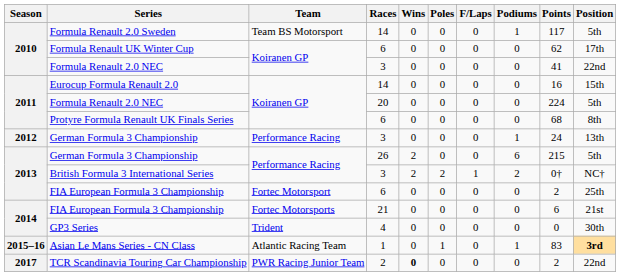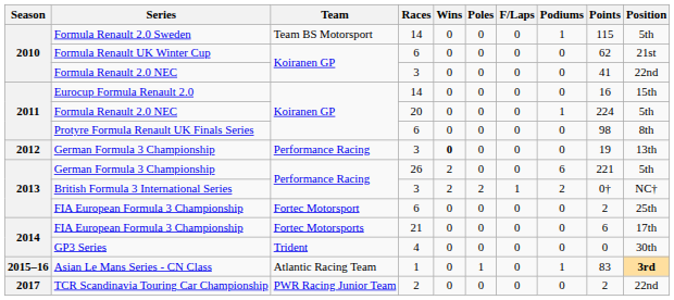 <table class="wikitable" style="font-size: 90%; text-align:center">
 <tr>
 <th>Season</th>
 <th>Series</th>
 <th>Team</th>
 <th>Races</th>
 <th>Wins</th>
 <th>Poles</th>
 <th>F/Laps</th>
 <th>Podiums</th>
 <th>Points</th>
 <th>Position</th>
 </tr>
 <tr>
 <th rowspan=3>2010</th>
 <td align=left><a href='#'>Formula Renault 2.0 Sweden</a></td>
 <td align=left>Team BS Motorsport</td>
 <td>14</td>
 <td>0</td>
 <td>0</td>
 <td>0</td>
 <td>1</td>
-<td>117</td>
+<td>115</td>
 <td>5th</td>
 </tr>
 <tr>
 <td align=left><a href='#'>Formula Renault UK Winter Cup</a></td>
 <td align=left rowspan=2><a href='#'>Koiranen GP</a></td>
 <td>6</td>
 <td>0</td>
 <td>0</td>
 <td>0</td>
 <td>0</td>
 <td>62</td>
-<td>17th</td>
+<td>21st</td>
 </tr>
 <tr>
 <td align=left><a href='#'>Formula Renault 2.0 NEC</a></td>
 <td>3</td>
 <td>0</td>
 <td>0</td>
 <td>0</td>
 <td>0</td>
 <td>41</td>
 <td>22nd</td>
 </tr>
 <tr>
 <th rowspan=3>2011</th>
 <td align=left><a href='#'>Eurocup Formula Renault 2.0</a></td>
 <td align=left rowspan=3><a href='#'>Koiranen GP</a></td>
 <td>14</td>
 <td>0</td>
 <td>0</td>
 <td>0</td>
 <td>0</td>
 <td>16</td>
 <td>15th</td>
 </tr>
 <tr>
 <td align=left><a href='#'>Formula Renault 2.0 NEC</a></td>
 <td>20</td>
 <td>0</td>
 <td>0</td>
 <td>0</td>
-<td>0</td>
+<td>1</td>
 <td>224</td>
 <td>5th</td>
 </tr>
 <tr>
 <td align=left><a href='#'>Protyre Formula Renault UK Finals Series</a></td>
 <td>6</td>
 <td>0</td>
 <td>0</td>
 <td>0</td>
 <td>0</td>
-<td>68</td>
+<td>98</td>
 <td>8th</td>
 </tr>
 <tr>
 <th>2012</th>
 <td align=left><a href='#'>German Formula 3 Championship</a></td>
 <td align=left><a href='#'>Performance Racing</a></td>
 <td>3</td>
+<td><strong>0</strong></td>
 <td>0</td>
 <td>0</td>
 <td>0</td>
-<td>1</td>
-<td>24</td>
+<td>19</td>
 <td>13th</td>
 </tr>
 <tr>
 <th rowspan=3>2013</th>
 <td align=left><a href='#'>German Formula 3 Championship</a></td>
 <td align=left rowspan=2><a href='#'>Performance Racing</a></td>
 <td>26</td>
 <td>2</td>
 <td>0</td>
 <td>0</td>
 <td>6</td>
-<td>215</td>
+<td>221</td>
 <td>5th</td>
 </tr>
 <tr>
 <td align=left><a href='#'>British Formula 3 International Series</a></td>
 <td>3</td>
 <td>2</td>
 <td>2</td>
 <td>1</td>
 <td>2</td>
 <td>0†</td>
 <td>NC†</td>
 </tr>
 <tr>
 <td align=left><a href='#'>FIA European Formula 3 Championship</a></td>
 <td align=left><a href='#'>Fortec Motorsport</a></td>
 <td>6</td>
 <td>0</td>
 <td>0</td>
 <td>0</td>
 <td>0</td>
 <td>2</td>
 <td>25th</td>
 </tr>
 <tr>
 <th rowspan=2>2014</th>
 <td align=left><a href='#'>FIA European Formula 3 Championship</a></td>
 <td align=left><a href='#'>Fortec Motorsports</a></td>
 <td>21</td>
 <td>0</td>
 <td>0</td>
 <td>0</td>
 <td>0</td>
 <td>6</td>
-<td>21st</td>
+<td>17th</td>
 </tr>
 <tr>
 <td align=left><a href='#'>GP3 Series</a></td>
 <td align=left><a href='#'>Trident</a></td>
 <td>4</td>
 <td>0</td>
 <td>0</td>
 <td>0</td>
 <td>0</td>
 <td>0</td>
 <td>30th</td>
 </tr>
 <tr>
 <th>2015–16</th>
 <td align=left><a href='#'>Asian Le Mans Series - CN Class</a></td>
 <td align=left>Atlantic Racing Team</td>
 <td>1</td>
 <td>0</td>
 <td>1</td>
 <td>0</td>
 <td>1</td>
 <td>83</td>
 <td style="background:#FFDF9F;"><strong>3rd</strong></td>
 </tr>
 <tr>
 <th>2017</th>
 <td align=left nowrap><a href='#'>TCR Scandinavia Touring Car Championship</a></td>
 <td align=left nowrap><a href='#'>PWR Racing Junior Team</a></td>
 <td>2</td>
-<td><strong>0</strong></td>
+<td>0</td>
 <td>0</td>
 <td>0</td>
 <td>0</td>
 <td>2</td>
 <td>22nd</td>
 </tr>
 </table>
